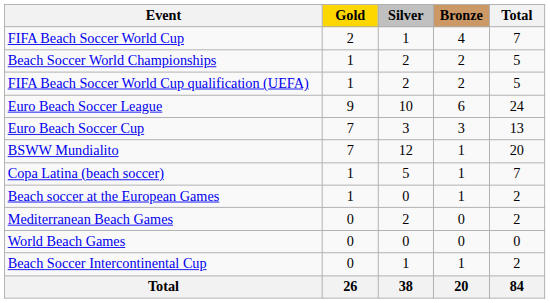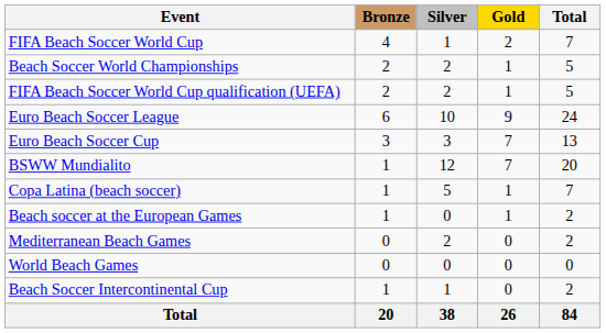 <table class="wikitable sortable" style="text-align:center;">
 <tr>
 <th width=350>Event</th>
+<th scope="col" style="background:#cc9966; width:55px;">Bronze</th>
+<th scope="col" style="background:silver; width:55px;">Silver</th>
 <th scope="col" style="background:gold; width:55px;">Gold</th>
-<th scope="col" style="background:silver; width:55px;">Silver</th>
-<th scope="col" style="background:#cc9966; width:55px;">Bronze</th>
 <th width=55>Total</th>
 </tr>
 <tr>
 <td align=left><a href='#'>FIFA Beach Soccer World Cup</a></td>
+<td>4</td>
+<td>1</td>
 <td>2</td>
-<td>1</td>
-<td>4</td>
 <td>7</td>
 </tr>
 <tr>
 <td align=left><a href='#'>Beach Soccer World Championships</a></td>
-<td>1</td>
 <td>2</td>
 <td>2</td>
+<td>1</td>
 <td>5</td>
 </tr>
 <tr>
 <td align=left><a href='#'>FIFA Beach Soccer World Cup qualification (UEFA)</a></td>
-<td>1</td>
 <td>2</td>
 <td>2</td>
+<td>1</td>
 <td>5</td>
 </tr>
 <tr>
 <td align=left><a href='#'>Euro Beach Soccer League</a></td>
+<td>6</td>
+<td>10</td>
 <td>9</td>
-<td>10</td>
-<td>6</td>
 <td>24</td>
 </tr>
 <tr>
 <td align=left><a href='#'>Euro Beach Soccer Cup</a></td>
-<td>7</td>
 <td>3</td>
 <td>3</td>
+<td>7</td>
 <td>13</td>
 </tr>
 <tr>
 <td align=left><a href='#'>BSWW Mundialito</a></td>
+<td>1</td>
+<td>12</td>
 <td>7</td>
-<td>12</td>
-<td>1</td>
 <td>20</td>
 </tr>
 <tr>
 <td align=left><a href='#'>Copa Latina (beach soccer)</a></td>
 <td>1</td>
 <td>5</td>
 <td>1</td>
 <td>7</td>
 </tr>
 <tr>
 <td align=left><a href='#'>Beach soccer at the European Games</a></td>
 <td>1</td>
 <td>0</td>
 <td>1</td>
 <td>2</td>
 </tr>
 <tr>
 <td align=left><a href='#'>Mediterranean Beach Games</a></td>
 <td>0</td>
 <td>2</td>
 <td>0</td>
 <td>2</td>
 </tr>
 <tr>
 <td align=left><a href='#'>World Beach Games</a></td>
 <td>0</td>
 <td>0</td>
 <td>0</td>
 <td>0</td>
 </tr>
 <tr>
 <td align=left><a href='#'>Beach Soccer Intercontinental Cup</a></td>
-<td>0</td>
 <td>1</td>
 <td>1</td>
+<td>0</td>
 <td>2</td>
 </tr>
 <tr>
 <th>Total</th>
+<th>20</th>
+<th>38</th>
 <th>26</th>
-<th>38</th>
-<th>20</th>
 <th>84</th>
 </tr>
 </table>
